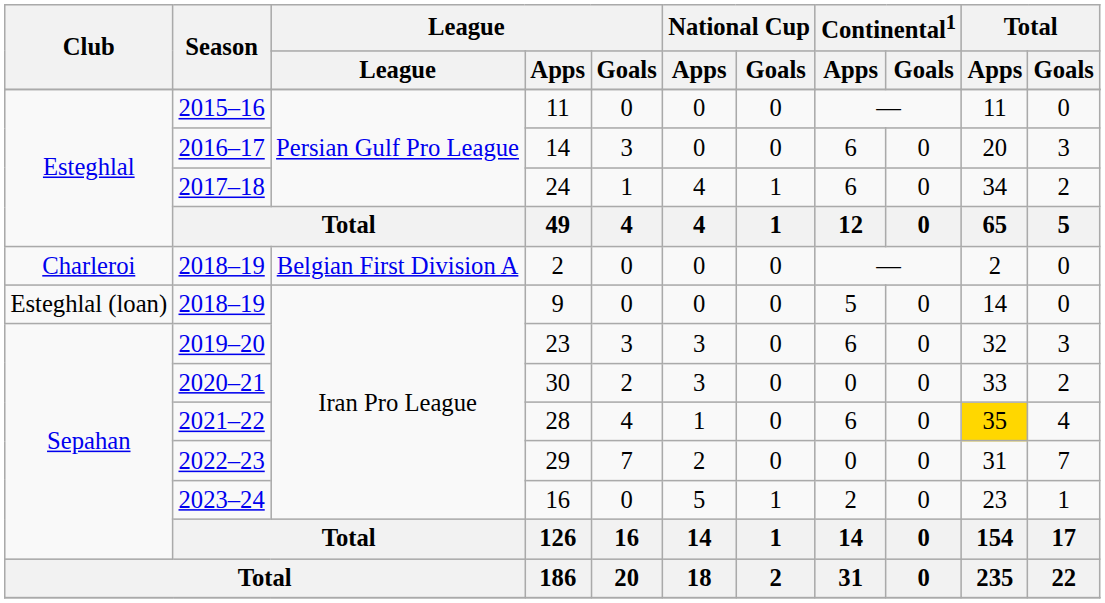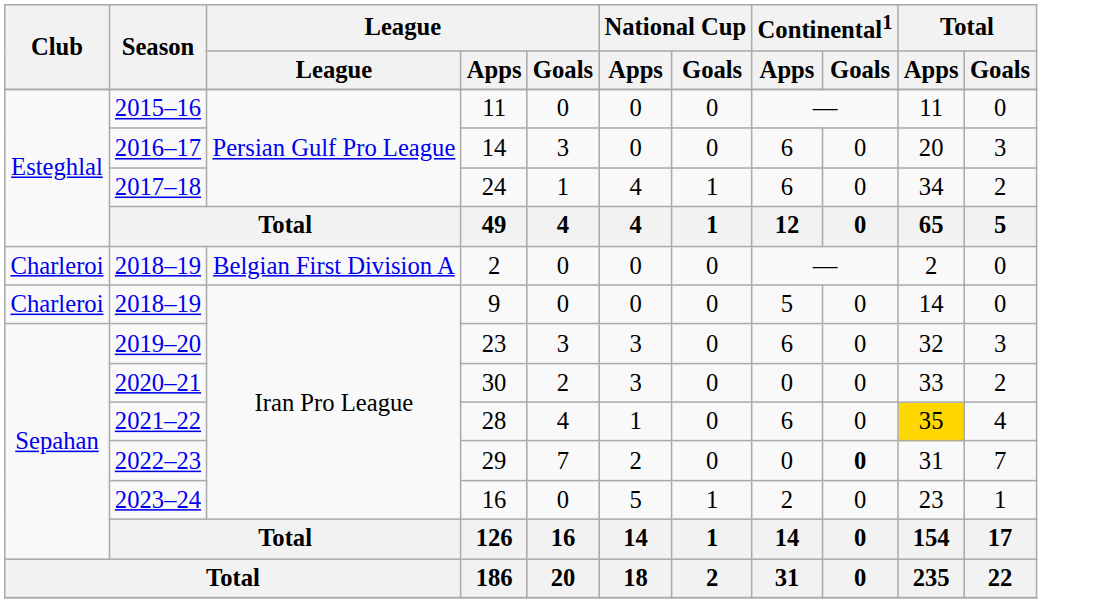 <table class="wikitable" style="text-align:center">
 <tr>
 <th rowspan=2>Club</th>
 <th rowspan=2>Season</th>
 <th colspan=3>League</th>
 <th colspan="2">National Cup</th>
 <th colspan="2">Continental<sup>1</sup></th>
 <th colspan=2>Total</th>
 </tr>
 <tr>
 <th>League</th>
 <th>Apps</th>
 <th>Goals</th>
 <th>Apps</th>
 <th>Goals</th>
 <th>Apps</th>
 <th>Goals</th>
 <th>Apps</th>
 <th>Goals</th>
 </tr>
 <tr>
 </tr>
 <tr>
 <td rowspan="4"><a href='#'>Esteghlal</a></td>
 <td><a href='#'>2015–16</a></td>
 <td rowspan="3"><a href='#'>Persian Gulf Pro League</a></td>
 <td>11</td>
 <td>0</td>
 <td>0</td>
 <td>0</td>
 <td colspan=2>—</td>
 <td>11</td>
 <td>0</td>
 </tr>
 <tr>
 <td><a href='#'>2016–17</a></td>
 <td>14</td>
 <td>3</td>
 <td>0</td>
 <td>0</td>
 <td>6</td>
 <td>0</td>
 <td>20</td>
 <td>3</td>
 </tr>
 <tr>
 <td><a href='#'>2017–18</a></td>
 <td>24</td>
 <td>1</td>
 <td>4</td>
 <td>1</td>
 <td>6</td>
 <td>0</td>
 <td>34</td>
 <td>2</td>
 </tr>
 <tr>
 <th colspan="2">Total</th>
 <th>49</th>
 <th>4</th>
 <th>4</th>
 <th>1</th>
 <th>12</th>
 <th>0</th>
 <th>65</th>
 <th>5</th>
 </tr>
 <tr>
 <td><a href='#'>Charleroi</a></td>
 <td><a href='#'>2018–19</a></td>
 <td><a href='#'>Belgian First Division A</a></td>
 <td>2</td>
 <td>0</td>
 <td>0</td>
 <td>0</td>
 <td colspan=2>—</td>
 <td>2</td>
 <td>0</td>
 </tr>
 <tr>
-<td>Esteghlal (loan)</td>
+<td><a href='#'>Charleroi</a></td>
 <td><a href='#'>2018–19</a></td>
 <td rowspan="6">Iran Pro League</td>
 <td>9</td>
 <td>0</td>
 <td>0</td>
 <td>0</td>
 <td>5</td>
 <td>0</td>
 <td>14</td>
 <td>0</td>
 </tr>
 <tr>
 <td rowspan="6"><a href='#'>Sepahan</a></td>
 <td><a href='#'>2019–20</a></td>
 <td>23</td>
 <td>3</td>
 <td>3</td>
 <td>0</td>
 <td>6</td>
 <td>0</td>
 <td>32</td>
 <td>3</td>
 </tr>
 <tr>
 <td><a href='#'>2020–21</a></td>
 <td>30</td>
 <td>2</td>
 <td>3</td>
 <td>0</td>
 <td>0</td>
 <td>0</td>
 <td>33</td>
 <td>2</td>
 </tr>
 <tr>
 <td><a href='#'>2021–22</a></td>
 <td>28</td>
 <td>4</td>
 <td>1</td>
 <td>0</td>
 <td>6</td>
 <td>0</td>
 <td style="background: gold;">35</td>
 <td>4</td>
 </tr>
 <tr>
 <td><a href='#'>2022–23</a></td>
 <td>29</td>
 <td>7</td>
 <td>2</td>
 <td>0</td>
 <td>0</td>
-<td>0</td>
+<td><strong>0</strong></td>
 <td>31</td>
 <td>7</td>
 </tr>
 <tr>
 <td><a href='#'>2023–24</a></td>
 <td>16</td>
 <td>0</td>
 <td>5</td>
 <td>1</td>
 <td>2</td>
 <td>0</td>
 <td>23</td>
 <td>1</td>
 </tr>
 <tr>
 <th colspan=2>Total</th>
 <th>126</th>
 <th>16</th>
 <th>14</th>
 <th>1</th>
 <th>14</th>
 <th>0</th>
 <th>154</th>
 <th>17</th>
 </tr>
 <tr>
 <th colspan=3>Total</th>
 <th>186</th>
 <th>20</th>
 <th>18</th>
 <th>2</th>
 <th>31</th>
 <th>0</th>
 <th>235</th>
 <th>22</th>
 </tr>
 <tr>
 </tr>
 </table>
